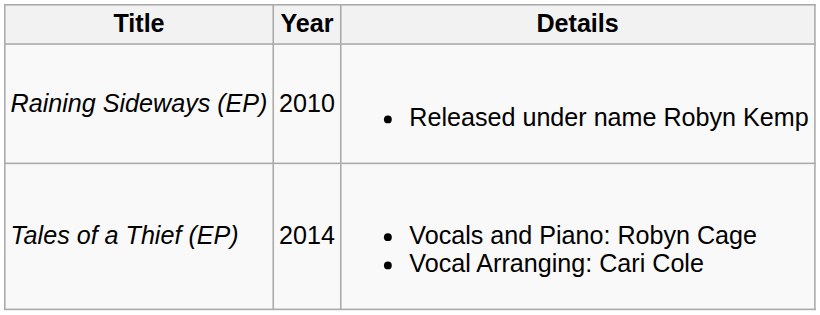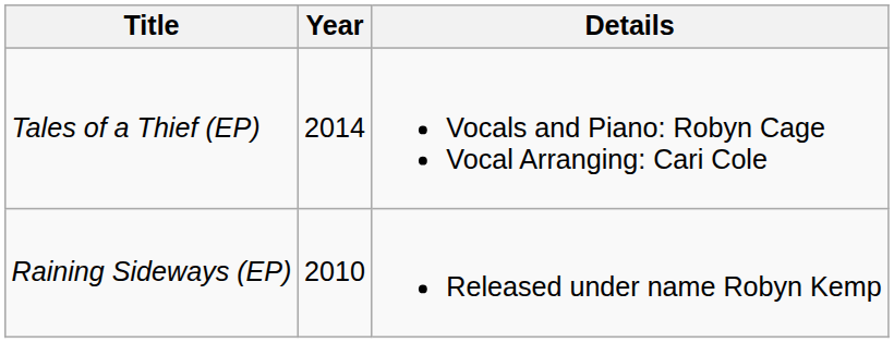 <table class="wikitable">
 <tr>
 <th>Title</th>
 <th>Year</th>
 <th>Details</th>
 </tr>
 <tr>
+<td><em>Tales of a Thief (EP)</em></td>
+<td>2014</td>
+<td><br><ul><li>Vocals and Piano: Robyn Cage</li><li>Vocal Arranging: Cari Cole</li></ul></td>
+</tr>
+<tr>
 <td><em>Raining Sideways (EP)</em></td>
 <td>2010</td>
 <td><br><ul><li>Released under name Robyn Kemp</li></ul></td>
 </tr>
-<tr>
-<td><em>Tales of a Thief (EP)</em></td>
-<td>2014</td>
-<td><br><ul><li>Vocals and Piano: Robyn Cage</li><li>Vocal Arranging: Cari Cole</li></ul></td>
-</tr>
 </table>
